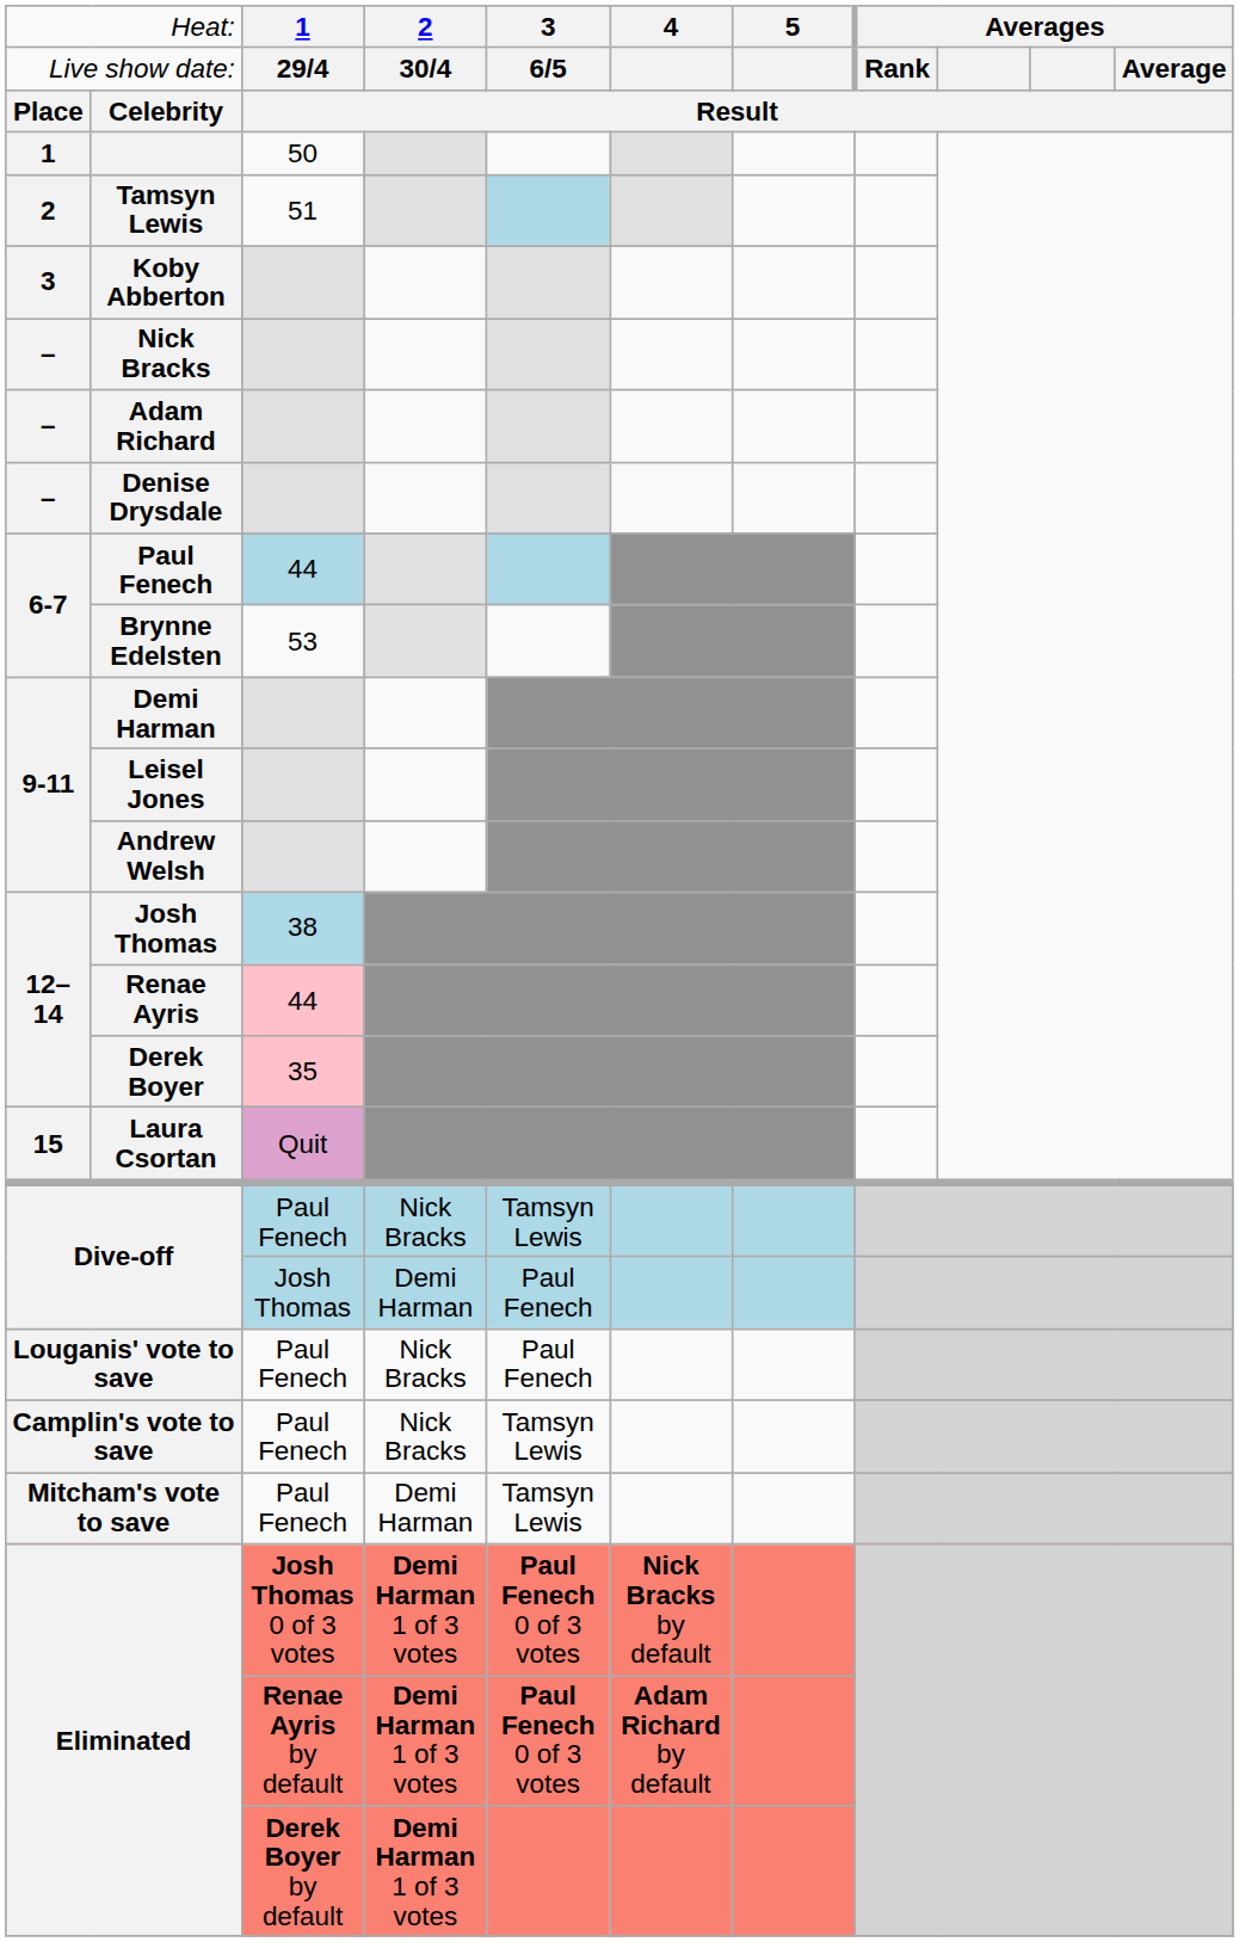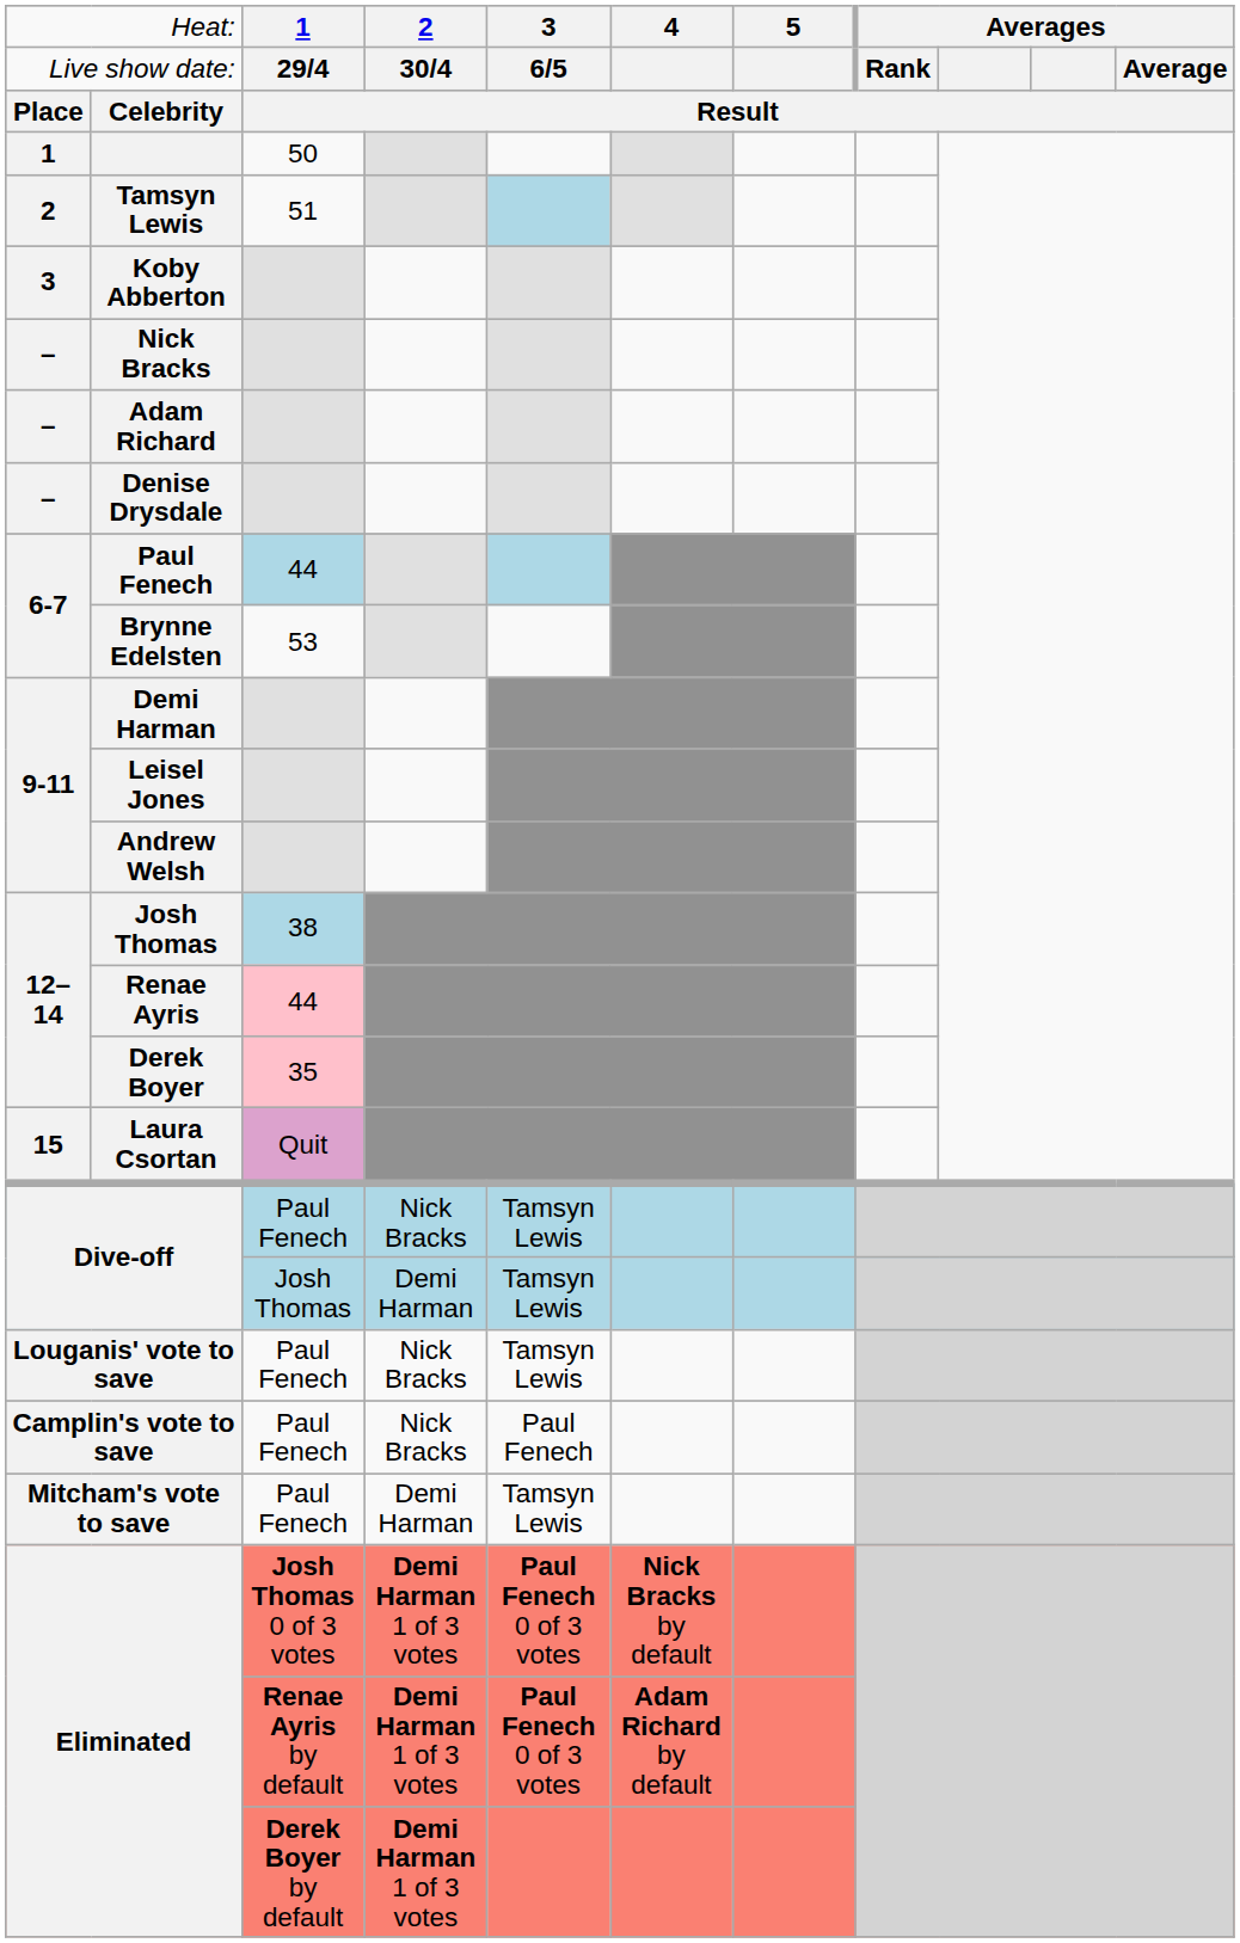 <table class="wikitable" style="text-align:center; font-size:85%; margin:auto">
 <tr>
 <td colspan="2" style="text-align:right"><em>Heat:</em></td>
 <th style="width:10%"><a href='#'>1</a></th>
 <th style="width:10%"><a href='#'>2</a></th>
 <th style="width:10%">3</th>
 <th style="width:10%">4</th>
 <th style="width:10%">5</th>
 <th style="border-left: 3px solid #aaaaaa;" colspan="4">Averages</th>
 </tr>
 <tr>
 <td colspan="2" style="text-align:right;"><em>Live show date:</em></td>
 <th>29/4</th>
 <th>30/4</th>
 <th>6/5</th>
 <th></th>
 <th></th>
 <th style="width:45px; border-left: 3px solid #aaaaaa;">Rank</th>
 <th style="width:7.5%;"></th>
 <th style="width:7%;"></th>
 <th style="width:7.5%;">Average</th>
 </tr>
 <tr>
 <th style="width:45px;">Place</th>
 <th style="width:150px;">Celebrity</th>
 <th colspan="10">Result</th>
 </tr>
 <tr>
 <th>1</th>
 <th></th>
 <td>50</td>
 <td style="background:#E0E0E0;"></td>
 <td></td>
 <td style="background:#E0E0E0;"></td>
 <td></td>
 <td></td>
 </tr>
 <tr>
 <th>2</th>
 <th>Tamsyn Lewis</th>
 <td>51</td>
 <td style="background:#E0E0E0;"></td>
 <td style="background:lightblue;"></td>
 <td style="background:#E0E0E0;"></td>
 <td></td>
 <td></td>
 </tr>
 <tr>
 <th>3</th>
 <th>Koby Abberton</th>
 <td style="background:#E0E0E0;"></td>
 <td></td>
 <td style="background:#E0E0E0;"></td>
 <td></td>
 <td></td>
 <td></td>
 </tr>
 <tr>
 <th>–</th>
 <th>Nick Bracks</th>
 <td style="background:#E0E0E0;"></td>
 <td></td>
 <td style="background:#E0E0E0;"></td>
 <td></td>
 <td></td>
 <td></td>
 </tr>
 <tr>
 <th>–</th>
 <th>Adam Richard</th>
 <td style="background:#E0E0E0;"></td>
 <td></td>
 <td style="background:#E0E0E0;"></td>
 <td></td>
 <td></td>
 <td></td>
 </tr>
 <tr>
 <th>–</th>
 <th>Denise Drysdale</th>
 <td style="background:#E0E0E0;"></td>
 <td></td>
 <td style="background:#E0E0E0;"></td>
 <td></td>
 <td></td>
 <td></td>
 </tr>
 <tr>
 <th rowspan="2">6-7</th>
 <th>Paul Fenech</th>
 <td style="background:lightblue;">44</td>
 <td style="background:#E0E0E0;"></td>
 <td style="background:lightblue;"></td>
 <td style="background:#919191;" colspan="2"></td>
 <td></td>
 </tr>
 <tr>
 <th>Brynne Edelsten</th>
 <td>53</td>
 <td style="background:#E0E0E0;"></td>
 <td></td>
 <td style="background:#919191;" colspan="2"></td>
 <td></td>
 </tr>
 <tr>
 <th rowspan="3">9-11</th>
 <th>Demi Harman</th>
 <td style="background:#E0E0E0;"></td>
 <td></td>
 <td style="background:#919191;" colspan="3"></td>
 <td></td>
 </tr>
 <tr>
 <th>Leisel Jones</th>
 <td style="background:#E0E0E0;"></td>
 <td></td>
 <td style="background:#919191;" colspan="3"></td>
 <td></td>
 </tr>
 <tr>
 <th>Andrew Welsh</th>
 <td style="background:#E0E0E0;"></td>
 <td></td>
 <td style="background:#919191;" colspan="3"></td>
 <td></td>
 </tr>
 <tr>
 <th rowspan="3">12–14</th>
 <th>Josh Thomas</th>
 <td style="background:lightblue;">38</td>
 <td style="background:#919191;" colspan="4"></td>
 <td></td>
 </tr>
 <tr>
 <th>Renae Ayris</th>
 <td style="background:#FFC0CB;">44</td>
 <td style="background:#919191" colspan="4"></td>
 <td></td>
 </tr>
 <tr>
 <th>Derek Boyer</th>
 <td style="background:#FFC0CB;">35</td>
 <td style="background:#919191;" colspan="4"></td>
 <td></td>
 </tr>
 <tr>
 <th>15</th>
 <th>Laura Csortan</th>
 <td style="background:#DCA2CD;">Quit</td>
 <td style="background:#919191" colspan="4"></td>
 <td></td>
 </tr>
 <tr style="border-top: 4px solid #aaaaaa; background:lightblue;">
 <th colspan="2" rowspan="2">Dive-off</th>
 <td>Paul Fenech</td>
 <td>Nick Bracks</td>
 <td>Tamsyn Lewis</td>
 <td></td>
 <td></td>
 <td colspan="4" style="background:lightgrey;"></td>
 </tr>
 <tr style="background:lightblue;">
 <td>Josh Thomas</td>
 <td>Demi Harman</td>
-<td>Paul Fenech</td>
+<td>Tamsyn Lewis</td>
 <td></td>
 <td></td>
 <td colspan="4" style="background:lightgrey;"></td>
 </tr>
 <tr>
 <th colspan="2">Louganis' vote to save</th>
 <td>Paul Fenech</td>
 <td>Nick Bracks</td>
-<td>Paul Fenech</td>
+<td>Tamsyn Lewis</td>
 <td></td>
 <td></td>
 <td colspan="4" style="background:lightgrey;"></td>
 </tr>
 <tr>
 <th colspan="2">Camplin's vote to save</th>
 <td>Paul Fenech</td>
 <td>Nick Bracks</td>
-<td>Tamsyn Lewis</td>
+<td>Paul Fenech</td>
 <td></td>
 <td></td>
 <td colspan="4" style="background:lightgrey;"></td>
 </tr>
 <tr>
 <th colspan="2">Mitcham's vote to save</th>
 <td>Paul Fenech</td>
 <td>Demi Harman</td>
 <td>Tamsyn Lewis</td>
 <td></td>
 <td></td>
 <td colspan="4" style="background:lightgrey;"></td>
 </tr>
 <tr style="background:salmon;">
 <th rowspan="3" colspan="2">Eliminated</th>
 <td><strong>Josh Thomas</strong><br>0 of 3 votes</td>
 <td><strong>Demi Harman</strong><br>1 of 3 votes</td>
 <td><strong>Paul Fenech</strong><br>0 of 3 votes</td>
 <td><strong>Nick Bracks</strong><br>by default</td>
 <td></td>
 <td rowspan="3" colspan="4" style="background:lightgrey;"></td>
 </tr>
 <tr style="background:salmon;">
 <td><strong>Renae Ayris</strong><br>by default</td>
 <td><strong>Demi Harman</strong><br>1 of 3 votes</td>
 <td><strong>Paul Fenech</strong><br>0 of 3 votes</td>
 <td><strong>Adam Richard</strong><br>by default</td>
 <td></td>
 </tr>
 <tr style="background:salmon;">
 <td><strong>Derek Boyer</strong><br>by default</td>
 <td><strong>Demi Harman</strong><br>1 of 3 votes</td>
 <td></td>
 <td></td>
 <td></td>
 </tr>
 </table>
